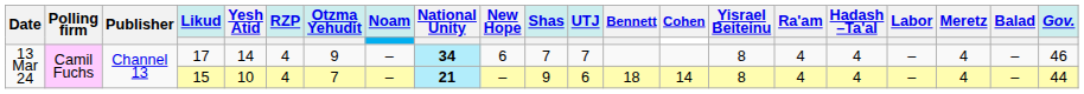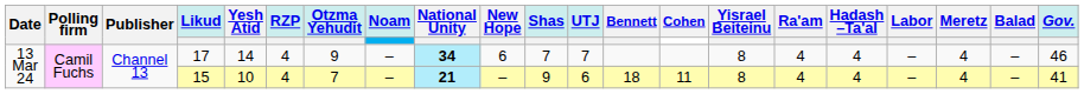 <table class="wikitable sortable" style=text-align:center;font-size:90%;line-height:12px>
 <tr>
 <th rowspan=2>Date</th>
 <th rowspan=2>Polling firm</th>
 <th rowspan=2>Publisher</th>
 <th style=background:#cee><a href='#'>Likud</a></th>
 <th><a href='#'>Yesh<br>Atid</a></th>
 <th style=background:#cee><a href='#'>RZP</a></th>
 <th style=background:#cee><a href='#'>Otzma<br>Yehudit</a></th>
 <th style=background:#cee><a href='#'>Noam</a></th>
 <th><a href='#'>National<br>Unity</a></th>
 <th><a href='#'>New<br>Hope</a></th>
 <th style=background:#cee><a href='#'>Shas</a></th>
 <th style=background:#cee><a href='#'>UTJ</a></th>
 <th style=font-size:90%><a href='#'>Bennett</a></th>
 <th style=font-size:90%><a href='#'>Cohen</a></th>
 <th><a href='#'>Yisrael<br>Beiteinu</a></th>
 <th><a href='#'>Ra'am</a></th>
 <th><a href='#'>Hadash<br>–Ta'al</a></th>
 <th><a href='#'>Labor</a></th>
 <th><a href='#'>Meretz</a></th>
 <th><a href='#'>Balad</a></th>
 <th style=background:#cee><a href='#'><em>Gov.</em></a></th>
 </tr>
 <tr>
 <th style=background:></th>
 <th style=background:></th>
 <th style=background:></th>
 <th style=background:></th>
 <th style=background:#01AFF0></th>
 <th style=background:></th>
 <th style=background:></th>
 <th style=background:></th>
 <th style=background:></th>
 <th style=background:></th>
 <th style=background:#FFFFFF></th>
 <th style=background:></th>
 <th style=background:></th>
 <th style=background:></th>
 <th style=background:></th>
 <th style=background:></th>
 <th style=background:></th>
 <th style=background:></th>
 </tr>
 <tr>
 <td rowspan=2 data-sort-value=2024-03-13>13 Mar 24</td>
 <td rowspan=2 style=background:#FFCCFF>Camil Fuchs</td>
 <td rowspan=2><a href='#'>Channel 13</a></td>
 <td>17					</td>
 <td>14					</td>
 <td>4					</td>
 <td>9					</td>
 <td>–					</td>
 <td style=background:#B2EDFB><strong>34</strong>	</td>
 <td>6					</td>
 <td>7					</td>
 <td>7					</td>
 <td>			</td>
 <td>			</td>
 <td>8					</td>
 <td>4					</td>
 <td>4					</td>
 <td>–					</td>
 <td>4					</td>
 <td>–					</td>
 <td>46					</td>
 </tr>
 <tr style=background:#fffdb0>
 <td>15					</td>
 <td>10					</td>
 <td>4					</td>
 <td>7					</td>
 <td>–					</td>
 <td style=background:#B2EDFB><strong>21</strong>	</td>
 <td>–					</td>
 <td>9					</td>
 <td>6					</td>
 <td>18					</td>
-<td>14					</td>
+<td>11					</td>
 <td>8					</td>
 <td>4					</td>
 <td>4					</td>
 <td>–					</td>
 <td>4					</td>
 <td>–					</td>
-<td>44					</td>
+<td>41					</td>
 </tr>
 </table>
